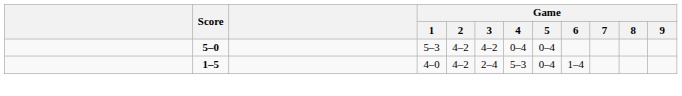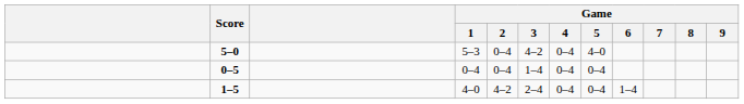 <table class="wikitable" style="text-align: center;">
 <tr>
 <th rowspan=2 align="right" width="270"></th>
 <th rowspan=2 width="45">Score</th>
 <th rowspan=2 align="left" width="270"></th>
 <th colspan=9>Game</th>
 </tr>
 <tr>
 <th width="35">1</th>
 <th width="35">2</th>
 <th width="35">3</th>
 <th width="35">4</th>
 <th width="35">5</th>
 <th width="35">6</th>
 <th width="35">7</th>
 <th width="35">8</th>
 <th width="35">9</th>
 </tr>
 <tr>
 <td align=left><strong><br></strong></td>
 <td align=center><strong>5–0</strong></td>
 <td align=left><br></td>
 <td>5–3</td>
+<td>0–4</td>
 <td>4–2</td>
-<td>4–2</td>
+<td>0–4</td>
+<td>4–0</td>
+<td></td>
+<td></td>
+<td></td>
+<td></td>
+</tr>
+<tr>
+<td align=left><br></td>
+<td align=center><strong>0–5</strong></td>
+<td align=left><strong><br></strong></td>
+<td>0–4</td>
+<td>0–4</td>
+<td>1–4</td>
 <td>0–4</td>
 <td>0–4</td>
 <td></td>
 <td></td>
 <td></td>
 <td></td>
 </tr>
 <tr>
 <td align=left><br></td>
 <td align=center><strong>1–5</strong></td>
 <td align=left><strong><br></strong></td>
 <td>4–0</td>
 <td>4–2</td>
 <td>2–4</td>
-<td>5–3</td>
+<td>0–4</td>
 <td>0–4</td>
 <td>1–4</td>
 <td></td>
 <td></td>
 <td></td>
 </tr>
 </table>
